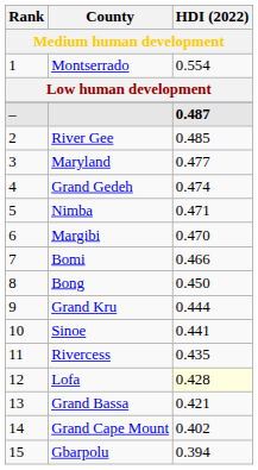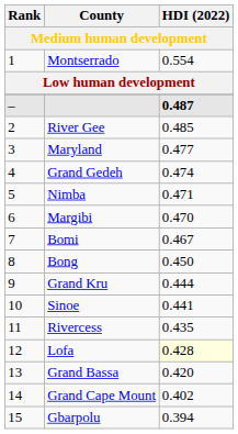 <table class="wikitable sortable">
 <tr>
 <th class="sort">Rank</th>
 <th class="sort">County</th>
 <th class="sort">HDI (2022)</th>
 </tr>
 <tr>
 <th colspan="3" style="color:#fc0;">Medium human development</th>
 </tr>
 <tr>
 <td>1</td>
 <td style="text-align:left"> <a href='#'>Montserrado</a></td>
 <td> 0.554</td>
 </tr>
 <tr>
 <th colspan="3" style="color:#900;">Low human development</th>
 </tr>
 <tr>
 </tr>
 <tr style="background:#e6e6e6">
 <td>–</td>
 <td style="text-align:left"><strong></strong></td>
 <td><strong> 0.487</strong></td>
 </tr>
 <tr>
 <td>2</td>
 <td style="text-align:left"> <a href='#'>River Gee</a></td>
 <td> 0.485</td>
 </tr>
 <tr>
 <td>3</td>
 <td style="text-align:left"> <a href='#'>Maryland</a></td>
 <td> 0.477</td>
 </tr>
 <tr>
 <td>4</td>
 <td style="text-align:left"> <a href='#'>Grand Gedeh</a></td>
 <td> 0.474</td>
 </tr>
 <tr>
 <td>5</td>
 <td style="text-align:left"> <a href='#'>Nimba</a></td>
 <td> 0.471</td>
 </tr>
 <tr>
 <td>6</td>
 <td style="text-align:left"> <a href='#'>Margibi</a></td>
 <td> 0.470</td>
 </tr>
 <tr>
 <td>7</td>
 <td style="text-align:left"> <a href='#'>Bomi</a></td>
-<td> 0.466</td>
+<td> 0.467</td>
 </tr>
 <tr>
 <td>8</td>
 <td style="text-align:left"> <a href='#'>Bong</a></td>
 <td> 0.450</td>
 </tr>
 <tr>
 <td>9</td>
 <td style="text-align:left"> <a href='#'>Grand Kru</a></td>
 <td> 0.444</td>
 </tr>
 <tr>
 <td>10</td>
 <td style="text-align:left"> <a href='#'>Sinoe</a></td>
 <td> 0.441</td>
 </tr>
 <tr>
 <td>11</td>
 <td style="text-align:left"> <a href='#'>Rivercess</a></td>
 <td> 0.435</td>
 </tr>
 <tr>
 <td>12</td>
 <td style="text-align:left"> <a href='#'>Lofa</a></td>
 <td style="background: lightyellow;"> 0.428</td>
 </tr>
 <tr>
 <td>13</td>
 <td style="text-align:left"> <a href='#'>Grand Bassa</a></td>
-<td> 0.421</td>
+<td> 0.420</td>
 </tr>
 <tr>
 <td>14</td>
 <td style="text-align:left"> <a href='#'>Grand Cape Mount</a></td>
 <td> 0.402</td>
 </tr>
 <tr>
 <td>15</td>
 <td style="text-align:left"> <a href='#'>Gbarpolu</a></td>
 <td> 0.394</td>
 </tr>
 </table>
